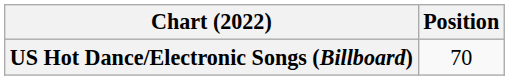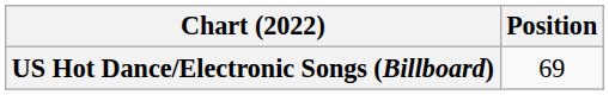 <table class="wikitable plainrowheaders" style="text-align:center">
 <tr>
 <th scope="col">Chart (2022)</th>
 <th scope="col">Position</th>
 </tr>
 <tr>
 <th scope="row">US Hot Dance/Electronic Songs (<em>Billboard</em>)</th>
-<td>70</td>
+<td>69</td>
 </tr>
 </table>
